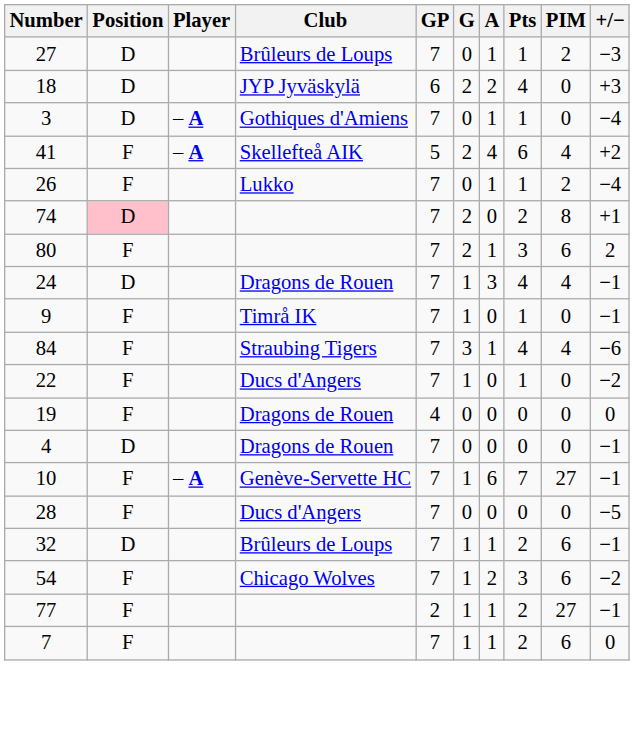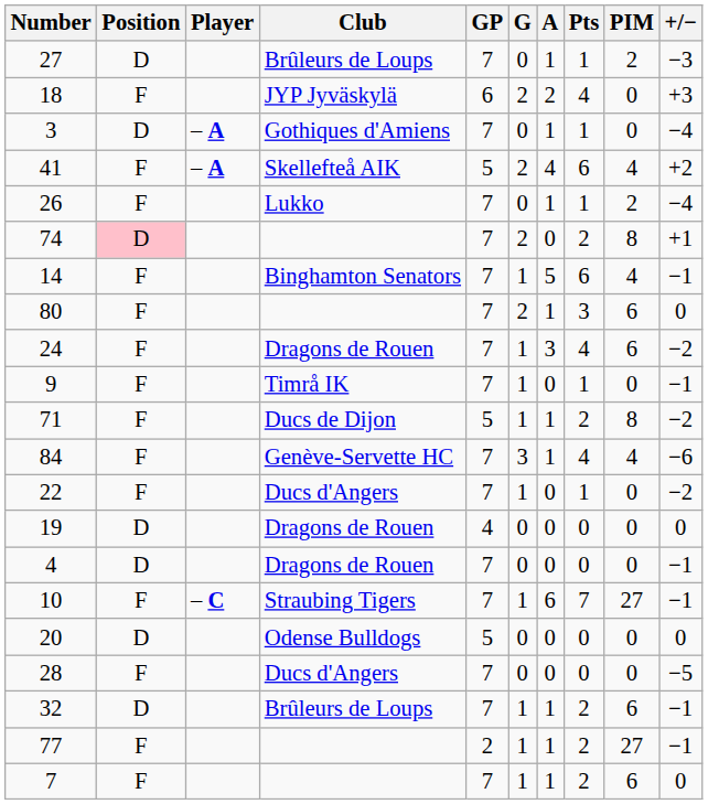 <table class="wikitable sortable" style="text-align: center;">
 <tr>
 <th scope="col">Number</th>
 <th scope="col">Position</th>
 <th scope="col">Player</th>
 <th scope="col">Club</th>
 <th scope="col">GP</th>
 <th scope="col">G</th>
 <th scope="col">A</th>
 <th scope="col">Pts</th>
 <th scope="col">PIM</th>
 <th scope="col">+/−</th>
 </tr>
 <tr>
 <td>27</td>
 <td>D</td>
 <td scope="row" align=left></td>
 <td align=left><a href='#'>Brûleurs de Loups</a></td>
 <td>7</td>
 <td>0</td>
 <td>1</td>
 <td>1</td>
 <td>2</td>
 <td>−3</td>
 </tr>
 <tr>
 <td>18</td>
-<td>D</td>
+<td>F</td>
 <td scope="row" align=left></td>
 <td align=left><a href='#'>JYP Jyväskylä</a></td>
 <td>6</td>
 <td>2</td>
 <td>2</td>
 <td>4</td>
 <td>0</td>
 <td>+3</td>
 </tr>
 <tr>
 <td>3</td>
 <td>D</td>
 <td scope="row" align=left> – <strong><a href='#'>A</a></strong></td>
 <td align=left><a href='#'>Gothiques d'Amiens</a></td>
 <td>7</td>
 <td>0</td>
 <td>1</td>
 <td>1</td>
 <td>0</td>
 <td>−4</td>
 </tr>
 <tr>
 <td>41</td>
 <td>F</td>
 <td scope="row" align=left> – <strong><a href='#'>A</a></strong></td>
 <td align=left><a href='#'>Skellefteå AIK</a></td>
 <td>5</td>
 <td>2</td>
 <td>4</td>
 <td>6</td>
 <td>4</td>
 <td>+2</td>
 </tr>
 <tr>
 <td>26</td>
 <td>F</td>
 <td scope="row" align=left></td>
 <td align=left><a href='#'>Lukko</a></td>
 <td>7</td>
 <td>0</td>
 <td>1</td>
 <td>1</td>
 <td>2</td>
 <td>−4</td>
 </tr>
 <tr>
 <td>74</td>
 <td style="background: pink;">D</td>
 <td scope="row" align=left></td>
 <td align=left></td>
 <td>7</td>
 <td>2</td>
 <td>0</td>
 <td>2</td>
 <td>8</td>
 <td>+1</td>
 </tr>
 <tr>
+<td>14</td>
+<td>F</td>
+<td scope="row" align=left></td>
+<td align=left><a href='#'>Binghamton Senators</a></td>
+<td>7</td>
+<td>1</td>
+<td>5</td>
+<td>6</td>
+<td>4</td>
+<td>−1</td>
+</tr>
+<tr>
 <td>80</td>
 <td>F</td>
 <td scope="row" align=left></td>
 <td align=left></td>
 <td>7</td>
 <td>2</td>
 <td>1</td>
 <td>3</td>
 <td>6</td>
-<td>2</td>
+<td>0</td>
 </tr>
 <tr>
 <td>24</td>
-<td>D</td>
+<td>F</td>
 <td scope="row" align=left></td>
 <td align=left><a href='#'>Dragons de Rouen</a></td>
 <td>7</td>
 <td>1</td>
 <td>3</td>
 <td>4</td>
-<td>4</td>
-<td>−1</td>
+<td>6</td>
+<td>−2</td>
 </tr>
 <tr>
 <td>9</td>
 <td>F</td>
 <td scope="row" align=left></td>
 <td align=left><a href='#'>Timrå IK</a></td>
 <td>7</td>
 <td>1</td>
 <td>0</td>
 <td>1</td>
 <td>0</td>
 <td>−1</td>
 </tr>
 <tr>
+<td>71</td>
+<td>F</td>
+<td scope="row" align=left></td>
+<td align=left><a href='#'>Ducs de Dijon</a></td>
+<td>5</td>
+<td>1</td>
+<td>1</td>
+<td>2</td>
+<td>8</td>
+<td>−2</td>
+</tr>
+<tr>
 <td>84</td>
 <td>F</td>
 <td scope="row" align=left></td>
-<td align=left><a href='#'>Straubing Tigers</a></td>
+<td align=left><a href='#'>Genève-Servette HC</a></td>
 <td>7</td>
 <td>3</td>
 <td>1</td>
 <td>4</td>
 <td>4</td>
 <td>−6</td>
 </tr>
 <tr>
 <td>22</td>
 <td>F</td>
 <td scope="row" align=left></td>
 <td align=left><a href='#'>Ducs d'Angers</a></td>
 <td>7</td>
 <td>1</td>
 <td>0</td>
 <td>1</td>
 <td>0</td>
 <td>−2</td>
 </tr>
 <tr>
 <td>19</td>
-<td>F</td>
+<td>D</td>
 <td scope="row" align=left></td>
 <td align=left><a href='#'>Dragons de Rouen</a></td>
 <td>4</td>
 <td>0</td>
 <td>0</td>
 <td>0</td>
 <td>0</td>
 <td>0</td>
 </tr>
 <tr>
 <td>4</td>
 <td>D</td>
 <td scope="row" align=left></td>
 <td align=left><a href='#'>Dragons de Rouen</a></td>
 <td>7</td>
 <td>0</td>
 <td>0</td>
 <td>0</td>
 <td>0</td>
 <td>−1</td>
 </tr>
 <tr>
 <td>10</td>
 <td>F</td>
-<td scope="row" align=left> – <strong><a href='#'>A</a></strong></td>
-<td align=left><a href='#'>Genève-Servette HC</a></td>
+<td scope="row" align=left> – <strong><a href='#'>C</a></strong></td>
+<td align=left><a href='#'>Straubing Tigers</a></td>
 <td>7</td>
 <td>1</td>
 <td>6</td>
 <td>7</td>
 <td>27</td>
 <td>−1</td>
+</tr>
+<tr>
+<td>20</td>
+<td>D</td>
+<td scope="row" align=left></td>
+<td align=left><a href='#'>Odense Bulldogs</a></td>
+<td>5</td>
+<td>0</td>
+<td>0</td>
+<td>0</td>
+<td>0</td>
+<td>0</td>
 </tr>
 <tr>
 <td>28</td>
 <td>F</td>
 <td scope="row" align=left></td>
 <td align=left><a href='#'>Ducs d'Angers</a></td>
 <td>7</td>
 <td>0</td>
 <td>0</td>
 <td>0</td>
 <td>0</td>
 <td>−5</td>
 </tr>
 <tr>
 <td>32</td>
 <td>D</td>
 <td scope="row" align=left></td>
 <td align=left><a href='#'>Brûleurs de Loups</a></td>
 <td>7</td>
 <td>1</td>
 <td>1</td>
 <td>2</td>
 <td>6</td>
 <td>−1</td>
 </tr>
 <tr>
-<td>54</td>
-<td>F</td>
-<td scope="row" align=left></td>
-<td align=left><a href='#'>Chicago Wolves</a></td>
-<td>7</td>
-<td>1</td>
-<td>2</td>
-<td>3</td>
-<td>6</td>
-<td>−2</td>
-</tr>
-<tr>
 <td>77</td>
 <td>F</td>
 <td scope="row" align=left></td>
 <td align=left></td>
 <td>2</td>
 <td>1</td>
 <td>1</td>
 <td>2</td>
 <td>27</td>
 <td>−1</td>
 </tr>
 <tr>
 <td>7</td>
 <td>F</td>
 <td scope="row" align=left></td>
 <td align=left></td>
 <td>7</td>
 <td>1</td>
 <td>1</td>
 <td>2</td>
 <td>6</td>
 <td>0</td>
 </tr>
 </table>
